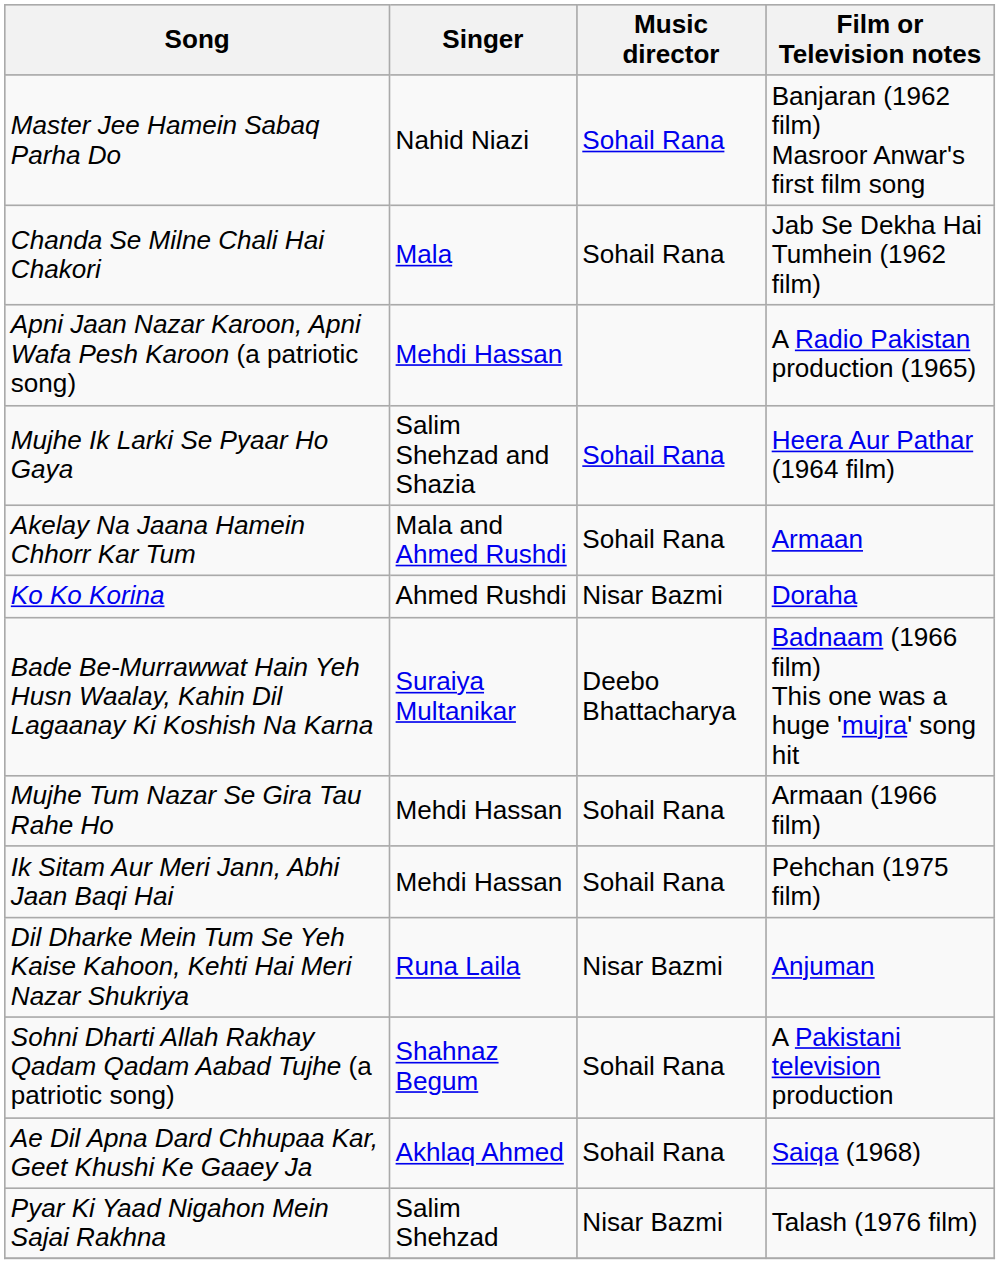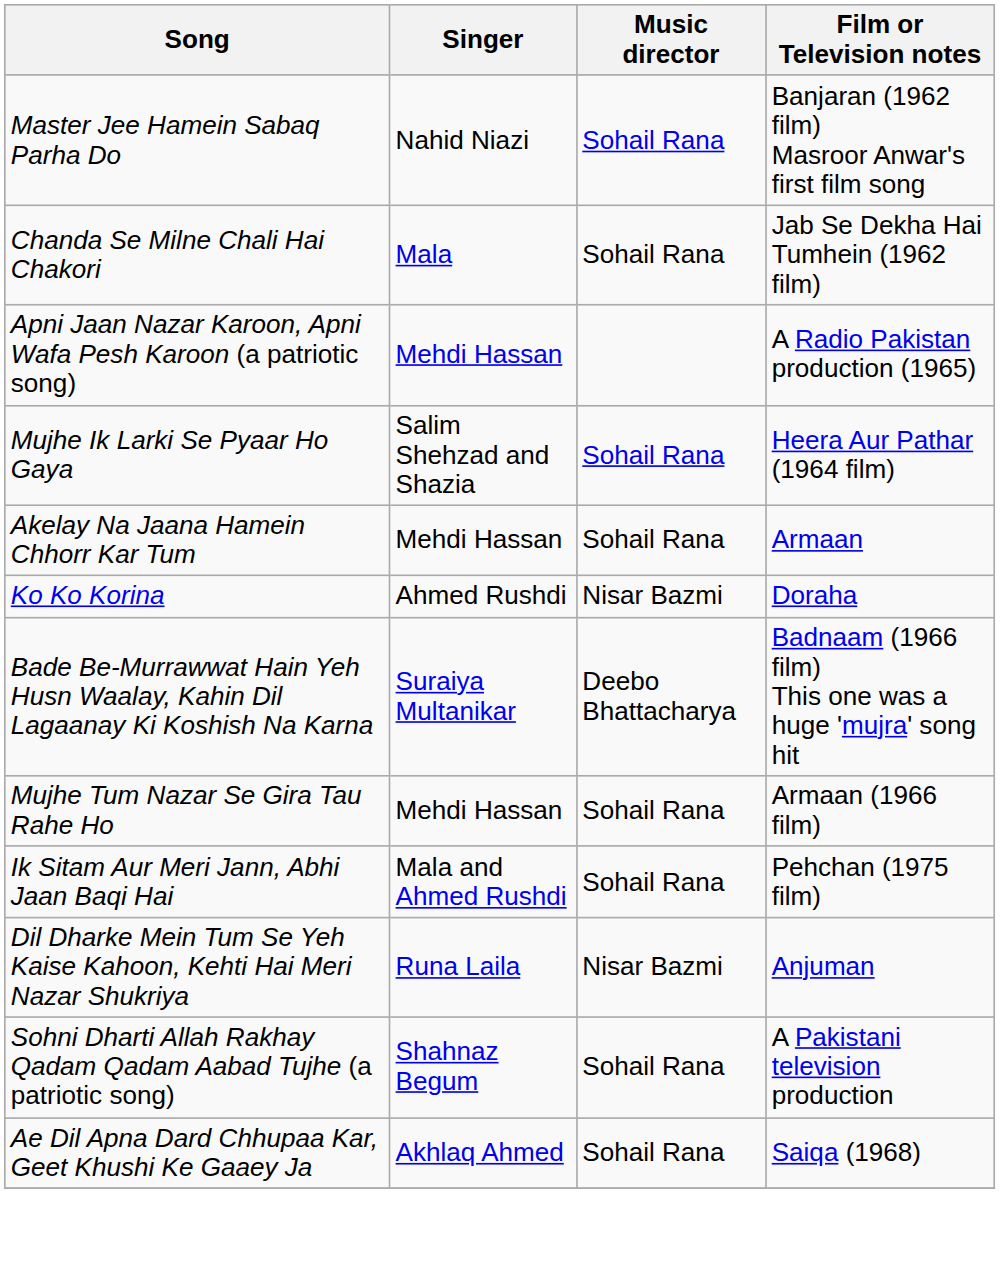 <table class="wikitable">
 <tr>
 <th>Song</th>
 <th>Singer</th>
 <th>Music director</th>
 <th>Film or Television notes</th>
 </tr>
 <tr>
 <td><em>Master Jee Hamein Sabaq Parha Do</em></td>
 <td>Nahid Niazi</td>
 <td><a href='#'>Sohail Rana</a></td>
 <td>Banjaran (1962 film)<br> Masroor Anwar's first film song</td>
 </tr>
 <tr>
 <td><em>Chanda Se Milne Chali Hai Chakori</em></td>
 <td><a href='#'>Mala</a></td>
 <td>Sohail Rana</td>
 <td>Jab Se Dekha Hai Tumhein (1962 film)</td>
 </tr>
 <tr>
 <td><em>Apni Jaan Nazar Karoon, Apni Wafa Pesh Karoon</em> (a patriotic song)</td>
 <td><a href='#'>Mehdi Hassan</a></td>
 <td></td>
 <td>A <a href='#'>Radio Pakistan</a> production (1965)</td>
 </tr>
 <tr>
 <td><em>Mujhe Ik Larki Se Pyaar Ho Gaya</em></td>
 <td>Salim Shehzad and Shazia</td>
 <td><a href='#'>Sohail Rana</a></td>
 <td><a href='#'>Heera Aur Pathar</a> (1964 film)</td>
 </tr>
 <tr>
 <td><em>Akelay Na Jaana Hamein Chhorr Kar Tum</em></td>
-<td>Mala and <a href='#'>Ahmed Rushdi</a></td>
+<td>Mehdi Hassan</td>
 <td>Sohail Rana</td>
 <td><a href='#'>Armaan</a></td>
 </tr>
 <tr>
 <td><em><a href='#'>Ko Ko Korina</a></em></td>
 <td>Ahmed Rushdi</td>
 <td>Nisar Bazmi</td>
 <td><a href='#'>Doraha</a></td>
 </tr>
 <tr>
 <td><em>Bade Be-Murrawwat Hain Yeh Husn Waalay, Kahin Dil Lagaanay Ki Koshish Na Karna</em></td>
 <td><a href='#'>Suraiya Multanikar</a></td>
 <td>Deebo Bhattacharya</td>
 <td><a href='#'>Badnaam</a> (1966 film)<br>This one was a huge '<a href='#'>mujra</a>' song hit</td>
 </tr>
 <tr>
 <td><em>Mujhe Tum Nazar Se Gira Tau Rahe Ho</em></td>
 <td>Mehdi Hassan</td>
 <td>Sohail Rana</td>
 <td>Armaan (1966 film)</td>
 </tr>
 <tr>
 <td><em>Ik Sitam Aur Meri Jann, Abhi Jaan Baqi Hai</em></td>
-<td>Mehdi Hassan</td>
+<td>Mala and <a href='#'>Ahmed Rushdi</a></td>
 <td>Sohail Rana</td>
 <td>Pehchan (1975 film)</td>
 </tr>
 <tr>
 <td><em>Dil Dharke Mein Tum Se Yeh Kaise Kahoon, Kehti Hai Meri Nazar Shukriya</em></td>
 <td><a href='#'>Runa Laila</a></td>
 <td>Nisar Bazmi</td>
 <td><a href='#'>Anjuman</a></td>
 </tr>
 <tr>
 <td><em>Sohni Dharti Allah Rakhay Qadam Qadam Aabad Tujhe</em> (a patriotic song)</td>
 <td><a href='#'>Shahnaz Begum</a></td>
 <td>Sohail Rana</td>
 <td>A <a href='#'>Pakistani television</a> production</td>
 </tr>
 <tr>
 <td><em>Ae Dil Apna Dard Chhupaa Kar, Geet Khushi Ke Gaaey Ja</em></td>
 <td><a href='#'>Akhlaq Ahmed</a></td>
 <td>Sohail Rana</td>
 <td><a href='#'>Saiqa</a> (1968)</td>
 </tr>
 <tr>
-<td><em>Pyar Ki Yaad Nigahon Mein Sajai Rakhna</em></td>
-<td>Salim Shehzad</td>
-<td>Nisar Bazmi</td>
-<td>Talash (1976 film)</td>
-</tr>
-<tr>
 </tr>
 </table>
